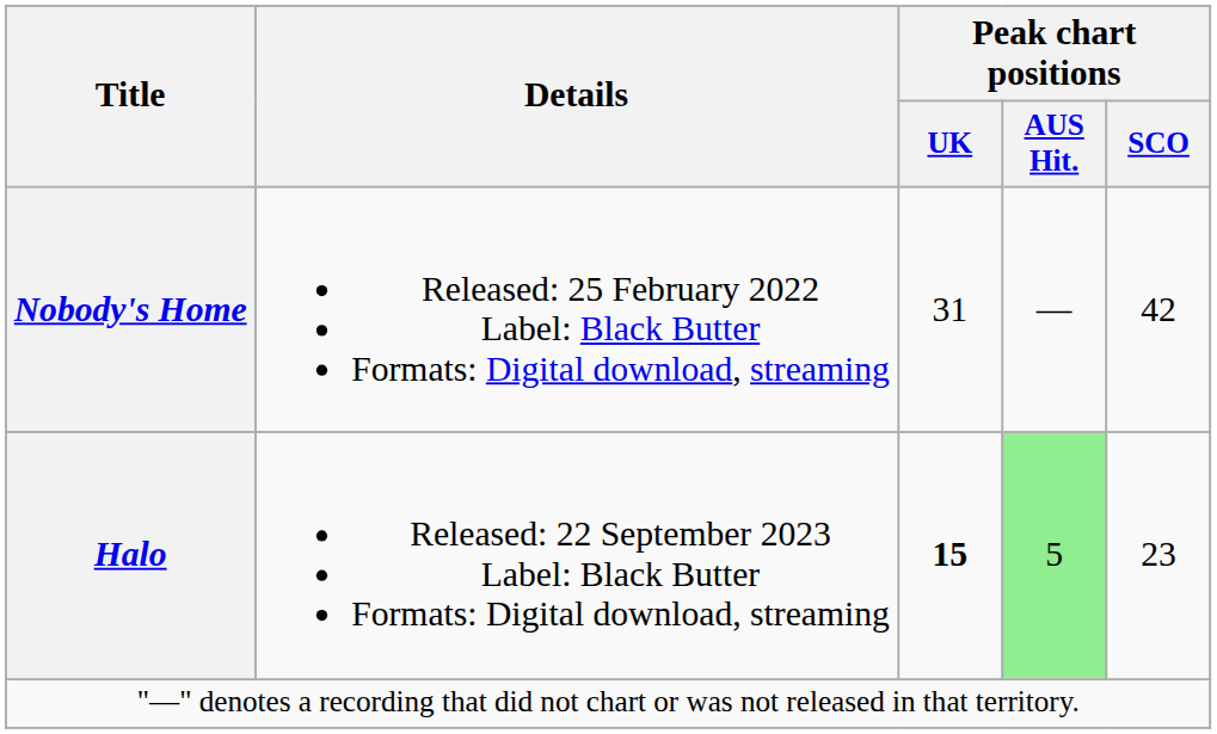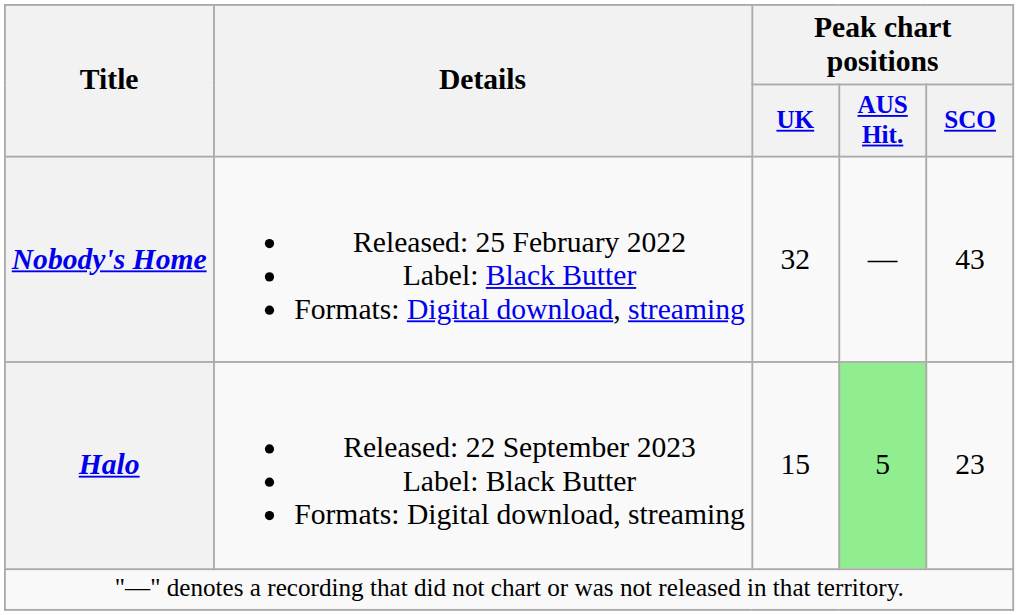 <table class="wikitable plainrowheaders" style="text-align:center">
 <tr>
 <th scope="col" rowspan="2">Title</th>
 <th scope="col" rowspan="2">Details</th>
 <th scope="col" colspan="3">Peak chart positions</th>
 </tr>
 <tr>
 <th scope="col" style="width:3em;font-size:85%;"><a href='#'>UK</a><br></th>
 <th scope="col" style="width:3em;font-size:85%;"><a href='#'>AUS<br>Hit.</a><br></th>
 <th scope="col" style="width:3em;font-size:85%;"><a href='#'>SCO</a><br></th>
 </tr>
 <tr>
 <th scope="row"><em><a href='#'>Nobody's Home</a></em></th>
 <td><br><ul><li>Released: 25 February 2022</li><li>Label: <a href='#'>Black Butter</a></li><li>Formats: <a href='#'>Digital download</a>, <a href='#'>streaming</a></li></ul></td>
-<td>31</td>
+<td>32</td>
 <td>—</td>
-<td>42</td>
+<td>43</td>
 </tr>
 <tr>
 <th scope="row"><em><a href='#'>Halo</a></em></th>
 <td><br><ul><li>Released: 22 September 2023</li><li>Label: Black Butter</li><li>Formats: Digital download, streaming</li></ul></td>
-<td><strong>15</strong></td>
+<td>15</td>
 <td style="background: lightgreen;">5</td>
 <td>23</td>
 </tr>
 <tr>
 <td colspan="14" style="font-size:85%">"—" denotes a recording that did not chart or was not released in that territory.</td>
 </tr>
 </table>
